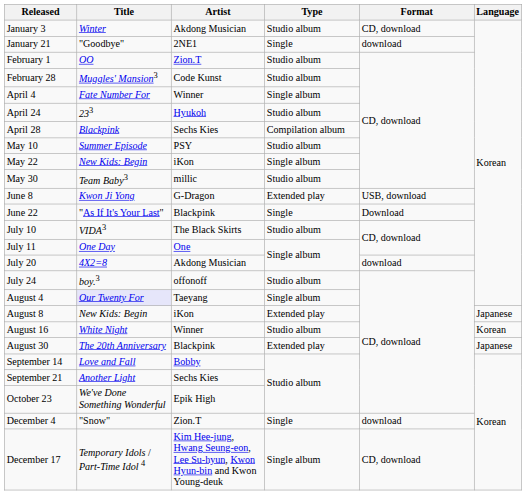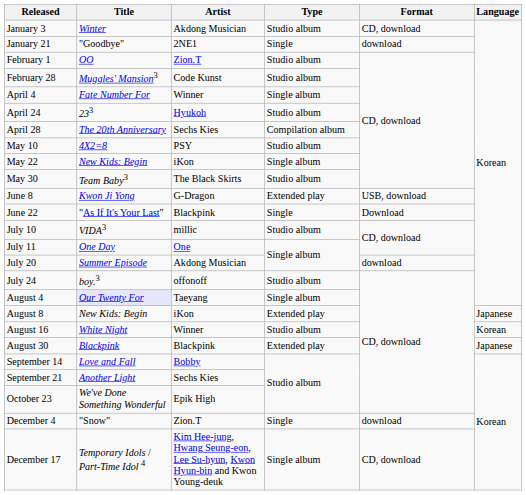 <table class="wikitable sortable" align="left center" style="width:65%;">
 <tr>
 <th style="width:15%;">Released</th>
 <th style="width:20%;">Title</th>
 <th style="width:20%;">Artist</th>
 <th style="width:20%;">Type</th>
 <th style="width:25%;">Format</th>
 <th style="width:20%;">Language</th>
 </tr>
 <tr>
 <td>January 3</td>
 <td><em><a href='#'>Winter</a></em></td>
 <td>Akdong Musician</td>
 <td>Studio album</td>
 <td>CD, download</td>
 <td rowspan="17">Korean</td>
 </tr>
 <tr>
 <td>January 21</td>
 <td>"Goodbye"</td>
 <td>2NE1</td>
 <td>Single</td>
 <td rowspan="1">download</td>
 </tr>
 <tr>
 <td>February 1</td>
 <td><em><a href='#'>OO</a></em></td>
 <td><a href='#'>Zion.T</a></td>
 <td>Studio album</td>
 <td rowspan="8">CD, download</td>
 </tr>
 <tr>
 <td>February 28</td>
 <td><em><a href='#'>Muggles' Mansion</a></em><sup>3</sup></td>
 <td>Code Kunst</td>
 <td>Studio album</td>
 </tr>
 <tr>
 <td>April 4</td>
 <td><em><a href='#'>Fate Number For</a></em></td>
 <td>Winner</td>
 <td>Single album</td>
 </tr>
 <tr>
 <td>April 24</td>
 <td><em>23</em><sup>3</sup></td>
 <td><a href='#'>Hyukoh</a></td>
 <td>Studio album</td>
 </tr>
 <tr>
 <td>April 28</td>
-<td><em><a href='#'>Blackpink</a></em></td>
+<td><em><a href='#'>The 20th Anniversary</a></em></td>
 <td>Sechs Kies</td>
 <td>Compilation album</td>
 </tr>
 <tr>
 <td>May 10</td>
-<td><em><a href='#'>Summer Episode</a></em></td>
+<td><em><a href='#'>4X2=8</a></em></td>
 <td>PSY</td>
 <td>Studio album</td>
 </tr>
 <tr>
 <td>May 22</td>
 <td><em><a href='#'>New Kids: Begin</a></em></td>
 <td>iKon</td>
 <td>Single album</td>
 </tr>
 <tr>
 <td>May 30</td>
 <td><em>Team Baby</em><sup>3</sup></td>
-<td>millic</td>
+<td>The Black Skirts</td>
 <td>Studio album</td>
 </tr>
 <tr>
 <td>June 8</td>
 <td><em><a href='#'>Kwon Ji Yong</a></em></td>
 <td>G-Dragon</td>
 <td>Extended play</td>
 <td>USB, download</td>
 </tr>
 <tr>
 <td>June 22</td>
 <td>"<a href='#'>As If It's Your Last</a>"</td>
 <td>Blackpink</td>
 <td>Single</td>
 <td rowspan="1">Download</td>
 </tr>
 <tr>
 <td>July 10</td>
 <td><em>VIDA</em><sup>3</sup></td>
-<td>The Black Skirts</td>
+<td>millic</td>
 <td>Studio album</td>
 <td rowspan="2">CD, download</td>
 </tr>
 <tr>
 <td>July 11</td>
 <td><em><a href='#'>One Day</a></em></td>
 <td><a href='#'>One</a></td>
 <td rowspan="2">Single album</td>
 </tr>
 <tr>
 <td>July 20</td>
-<td><em><a href='#'>4X2=8</a></em></td>
+<td><em><a href='#'>Summer Episode</a></em></td>
 <td>Akdong Musician</td>
 <td>download</td>
 </tr>
 <tr>
 <td>July 24</td>
 <td><em>boy.</em><sup>3</sup></td>
 <td>offonoff</td>
 <td>Studio album</td>
 <td rowspan="8">CD, download</td>
 </tr>
 <tr>
 <td>August 4</td>
 <td style="background: lavender;"><em><a href='#'>Our Twenty For</a></em></td>
 <td>Taeyang</td>
 <td>Single album</td>
 </tr>
 <tr>
 <td>August 8</td>
 <td><em>New Kids: Begin</em></td>
 <td>iKon</td>
 <td>Extended play</td>
 <td>Japanese</td>
 </tr>
 <tr>
 <td>August 16</td>
 <td><em><a href='#'>White Night</a></em></td>
 <td>Winner</td>
 <td>Studio album</td>
 <td>Korean</td>
 </tr>
 <tr>
 <td>August 30</td>
-<td><em><a href='#'>The 20th Anniversary</a></em></td>
+<td><em><a href='#'>Blackpink</a></em></td>
 <td>Blackpink</td>
 <td>Extended play</td>
 <td>Japanese</td>
 </tr>
 <tr>
 <td>September 14</td>
 <td><em><a href='#'>Love and Fall</a></em></td>
 <td><a href='#'>Bobby</a></td>
 <td rowspan="3">Studio album</td>
 <td rowspan="5">Korean</td>
 </tr>
 <tr>
 <td>September 21</td>
 <td><em><a href='#'>Another Light</a></em></td>
 <td>Sechs Kies</td>
 </tr>
 <tr>
 <td>October 23</td>
 <td><em>We've Done Something Wonderful</em></td>
 <td>Epik High</td>
 </tr>
 <tr>
 <td>December 4</td>
 <td>"Snow"</td>
 <td>Zion.T</td>
 <td>Single</td>
 <td>download</td>
 </tr>
 <tr>
 <td>December 17</td>
 <td><em>Temporary Idols</em> / <em>Part-Time Idol</em> <sup>4</sup></td>
 <td><a href='#'>Kim Hee-jung</a>, <a href='#'>Hwang Seung-eon</a>, <a href='#'>Lee Su-hyun</a>, <a href='#'>Kwon Hyun-bin</a> and Kwon Young-deuk</td>
 <td>Single album</td>
 <td>CD, download</td>
 </tr>
 </table>
